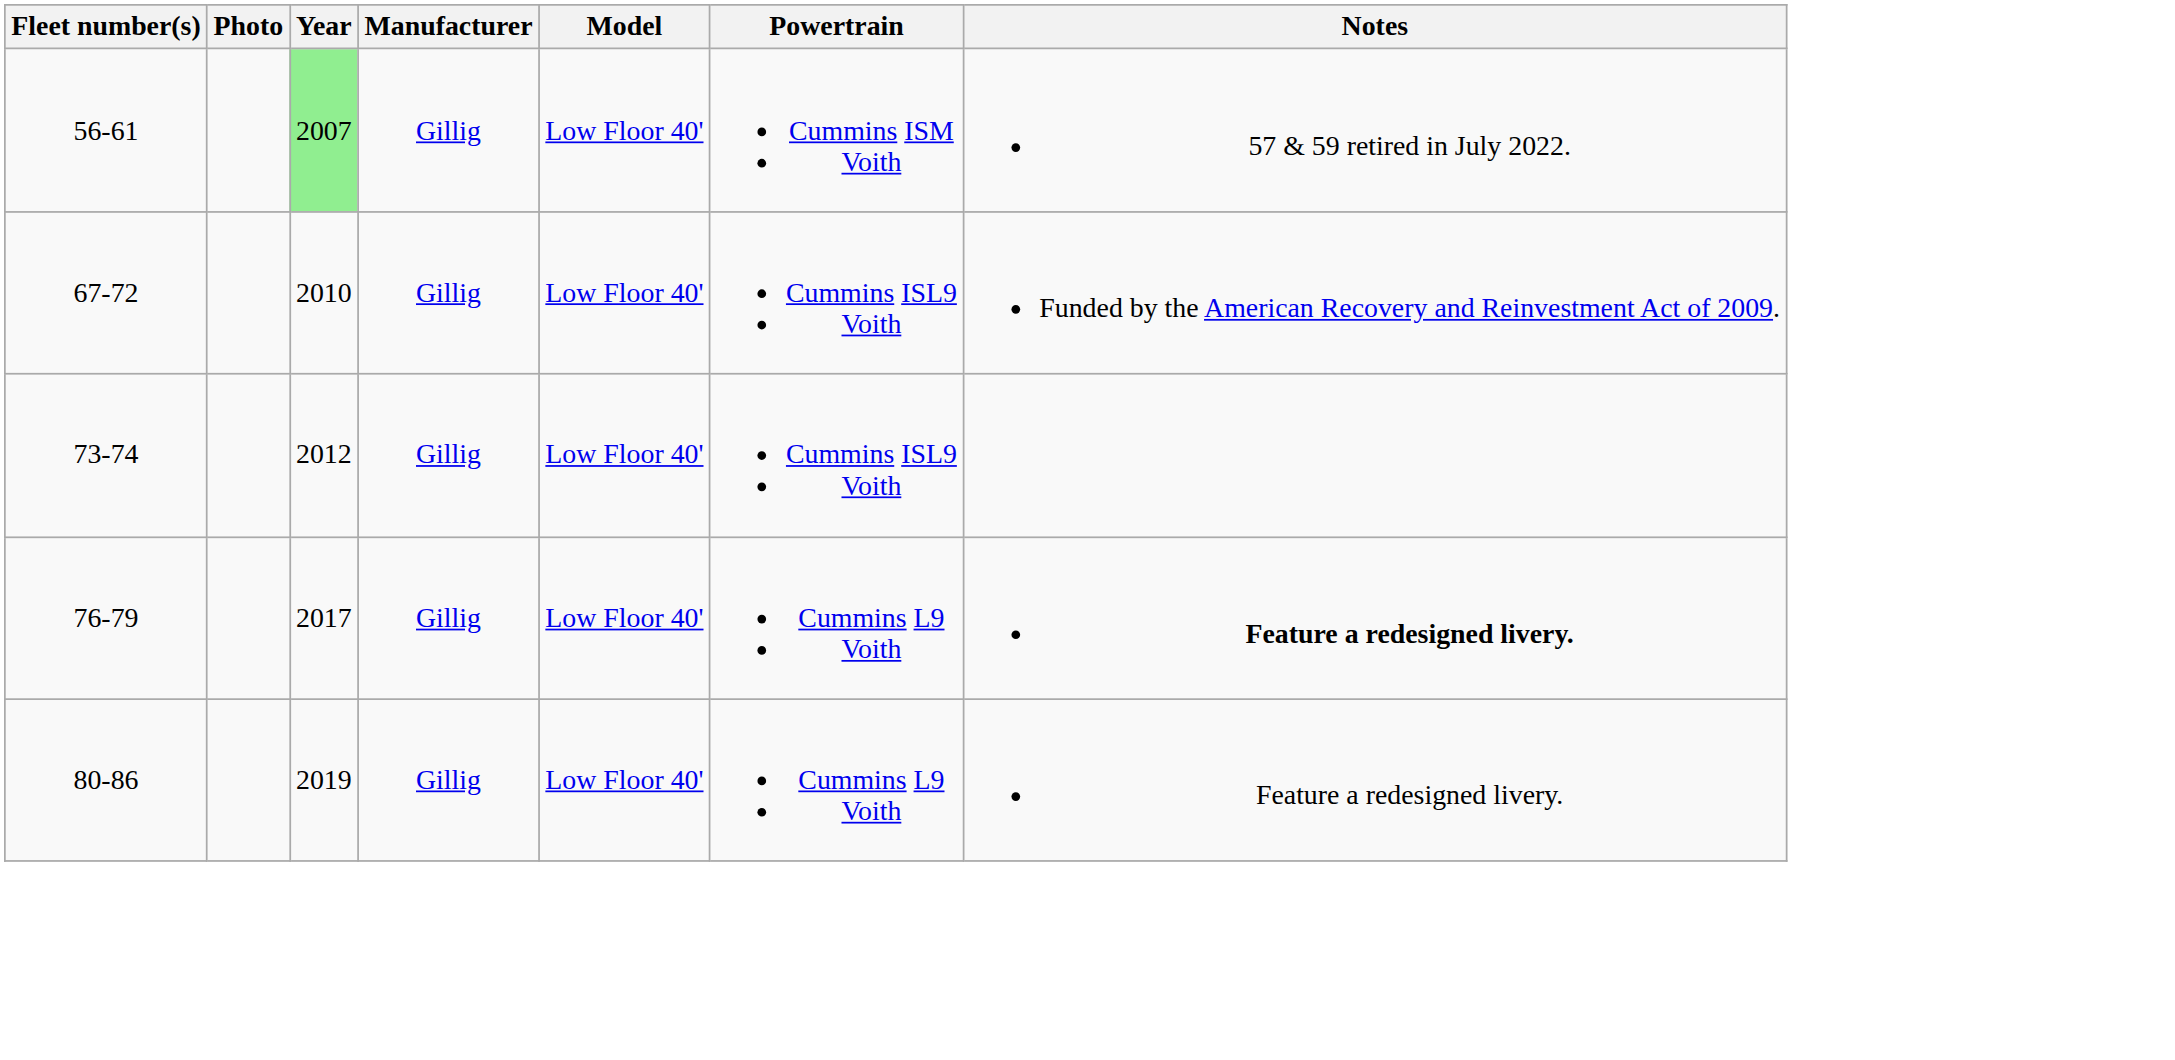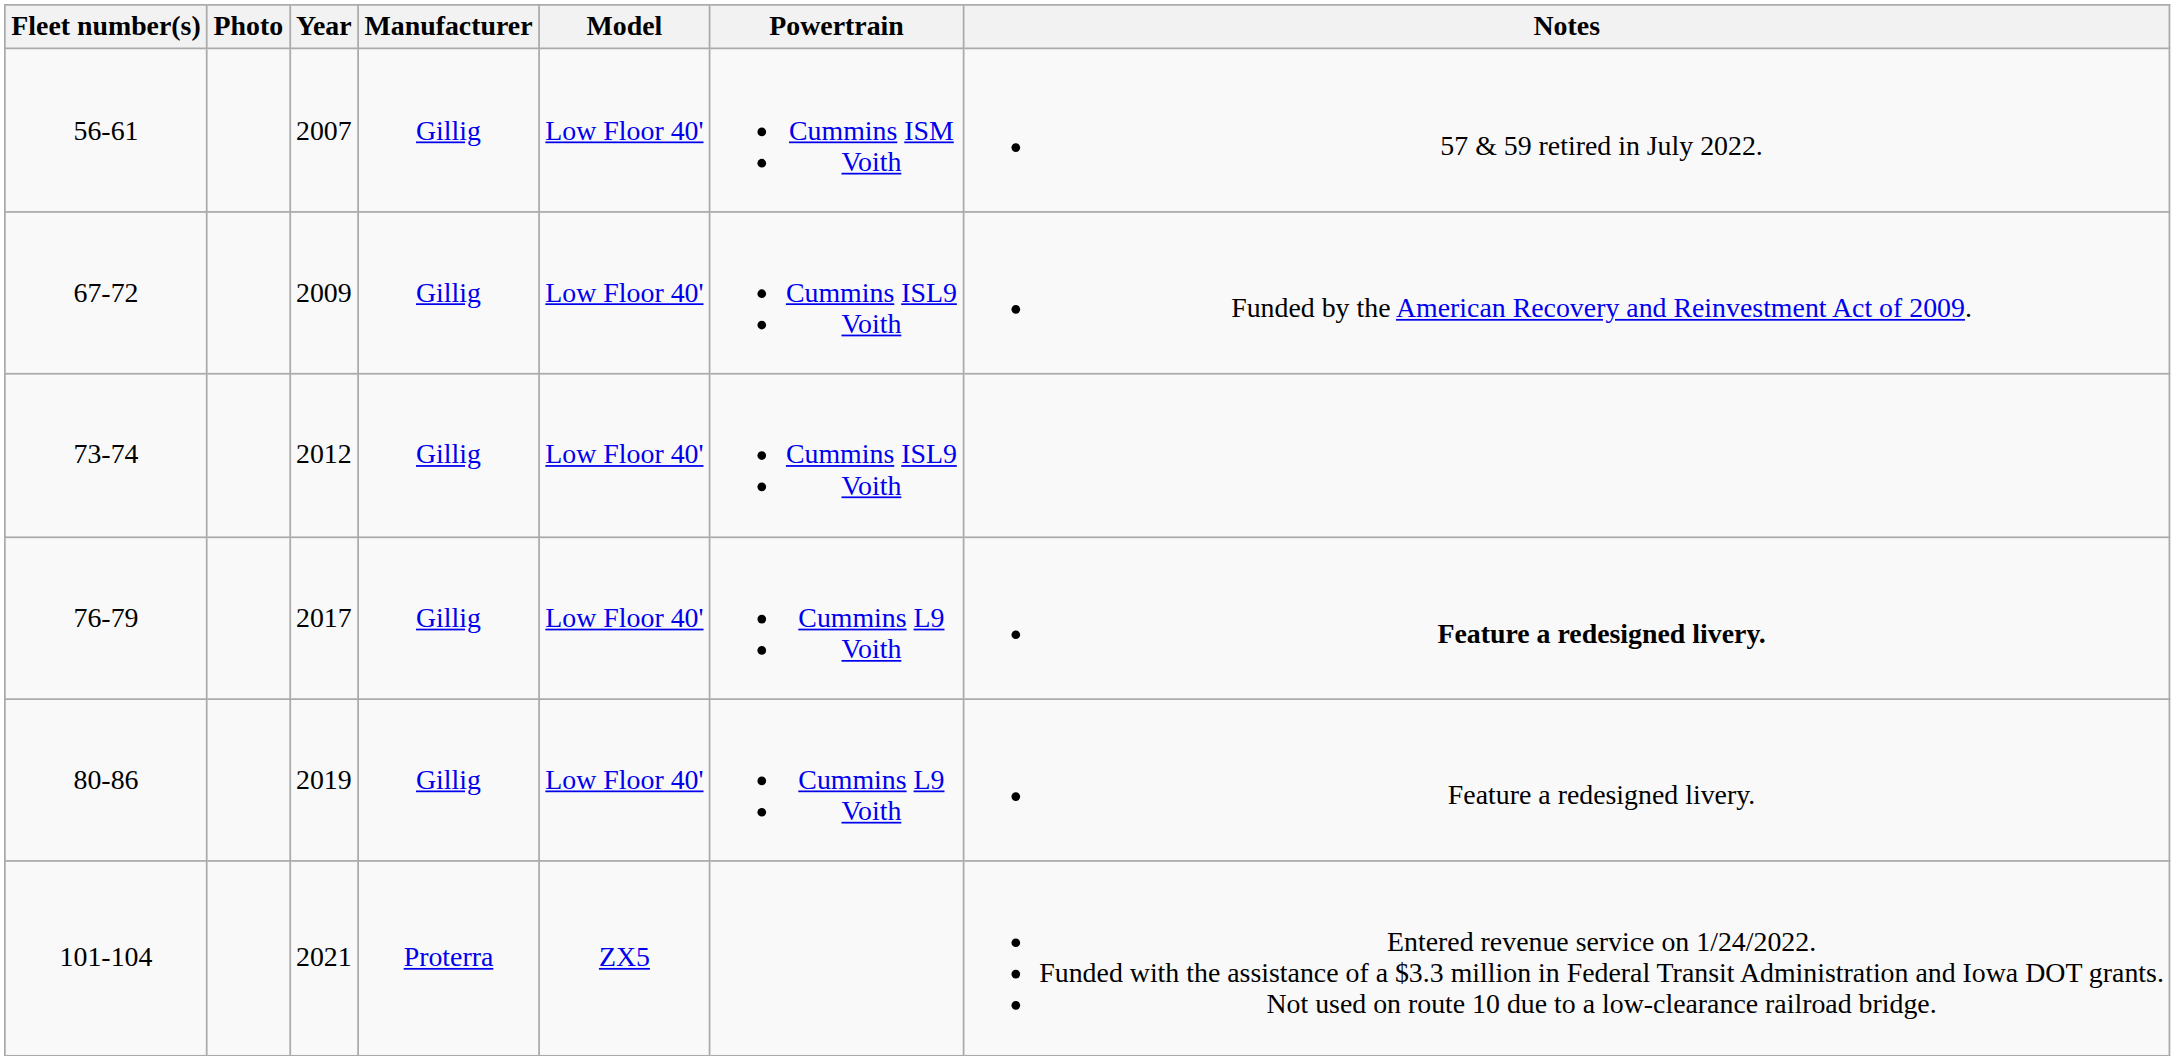 <table class="wikitable">
 <tr>
 <th>Fleet number(s)</th>
 <th>Photo</th>
 <th>Year</th>
 <th>Manufacturer</th>
 <th>Model</th>
 <th>Powertrain</th>
 <th>Notes</th>
 </tr>
 <tr align="center">
 <td>56-61</td>
 <td></td>
-<td style="background: lightgreen;">2007</td>
+<td>2007</td>
 <td><a href='#'>Gillig</a></td>
 <td><a href='#'>Low Floor 40'</a></td>
 <td><br><ul><li><a href='#'>Cummins</a> <a href='#'>ISM</a></li><li><a href='#'>Voith</a></li></ul></td>
 <td><br><ul><li>57 & 59 retired in July 2022.</li></ul></td>
 </tr>
 <tr align="center">
 <td>67-72</td>
 <td></td>
-<td>2010</td>
+<td>2009</td>
 <td><a href='#'>Gillig</a></td>
 <td><a href='#'>Low Floor 40'</a></td>
 <td><br><ul><li><a href='#'>Cummins</a> <a href='#'>ISL9</a></li><li><a href='#'>Voith</a></li></ul></td>
 <td><br><ul><li>Funded by the <a href='#'>American Recovery and Reinvestment Act of 2009</a>.</li></ul></td>
 </tr>
 <tr align="center">
 <td>73-74</td>
 <td></td>
 <td>2012</td>
 <td><a href='#'>Gillig</a></td>
 <td><a href='#'>Low Floor 40'</a></td>
 <td><br><ul><li><a href='#'>Cummins</a> <a href='#'>ISL9</a></li><li><a href='#'>Voith</a></li></ul></td>
 <td></td>
 </tr>
 <tr align="center">
 <td>76-79</td>
 <td></td>
 <td>2017</td>
 <td><a href='#'>Gillig</a></td>
 <td><a href='#'>Low Floor 40'</a></td>
 <td><br><ul><li><a href='#'>Cummins</a> <a href='#'>L9</a></li><li><a href='#'>Voith</a></li></ul></td>
 <td><strong><br><ul><li>Feature a redesigned livery.</li></ul></strong></td>
 </tr>
 <tr align="center">
 <td>80-86</td>
 <td></td>
 <td>2019</td>
 <td><a href='#'>Gillig</a></td>
 <td><a href='#'>Low Floor 40'</a></td>
 <td><br><ul><li><a href='#'>Cummins</a> <a href='#'>L9</a></li><li><a href='#'>Voith</a></li></ul></td>
 <td><br><ul><li>Feature a redesigned livery.</li></ul></td>
 </tr>
+<tr align="center">
+<td>101-104</td>
+<td></td>
+<td>2021</td>
+<td><a href='#'>Proterra</a></td>
+<td><a href='#'>ZX5</a></td>
+<td></td>
+<td><br><ul><li>Entered revenue service on 1/24/2022.</li><li>Funded with the assistance of a $3.3 million in Federal Transit Administration and Iowa DOT grants.</li><li>Not used on route 10 due to a low-clearance railroad bridge.</li></ul></td>
+</tr>
 </table>
